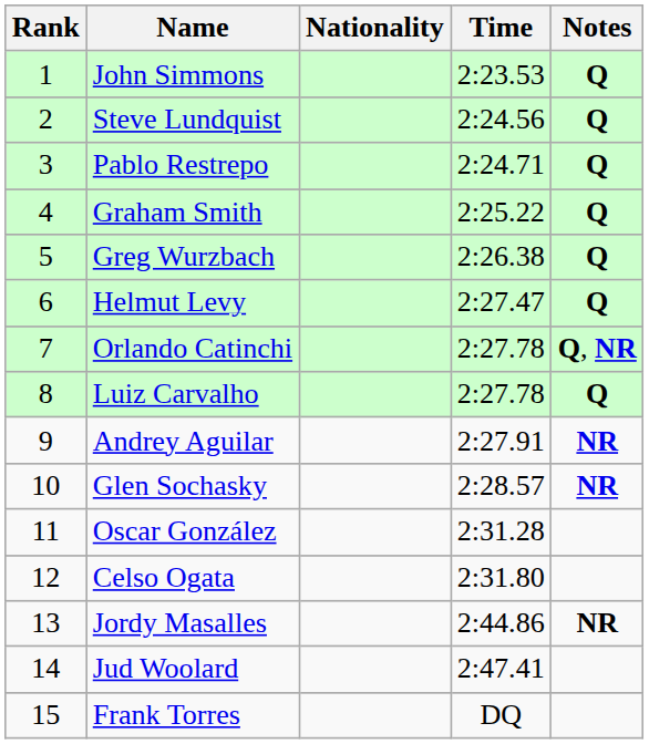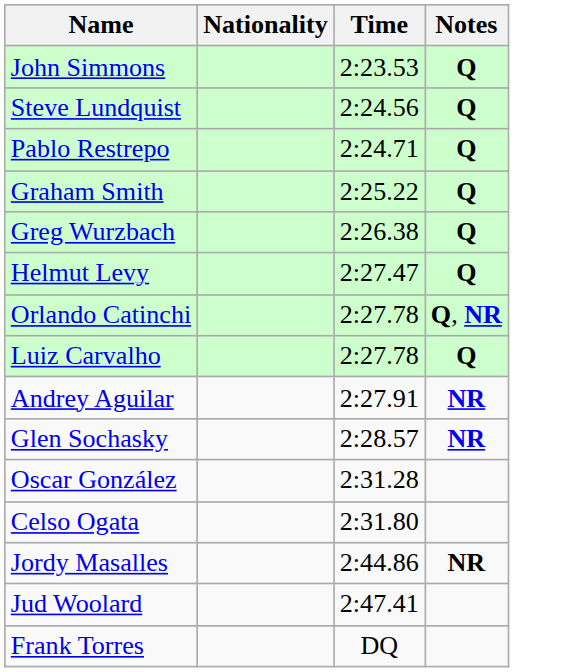 <table class="wikitable sortable" style="text-align:center">
 <tr>
-<th>Rank</th>
 <th>Name</th>
 <th>Nationality</th>
 <th>Time</th>
 <th>Notes</th>
 </tr>
 <tr bgcolor=ccffcc>
-<td>1</td>
 <td align=left><a href='#'>John Simmons</a></td>
 <td align=left></td>
 <td>2:23.53</td>
 <td><strong>Q</strong></td>
 </tr>
 <tr bgcolor=ccffcc>
-<td>2</td>
 <td align=left><a href='#'>Steve Lundquist</a></td>
 <td align=left></td>
 <td>2:24.56</td>
 <td><strong>Q</strong></td>
 </tr>
 <tr bgcolor=ccffcc>
-<td>3</td>
 <td align=left><a href='#'>Pablo Restrepo</a></td>
 <td align=left></td>
 <td>2:24.71</td>
 <td><strong>Q</strong></td>
 </tr>
 <tr bgcolor=ccffcc>
-<td>4</td>
 <td align=left><a href='#'>Graham Smith</a></td>
 <td align=left></td>
 <td>2:25.22</td>
 <td><strong>Q</strong></td>
 </tr>
 <tr bgcolor=ccffcc>
-<td>5</td>
 <td align=left><a href='#'>Greg Wurzbach</a></td>
 <td align=left></td>
 <td>2:26.38</td>
 <td><strong>Q</strong></td>
 </tr>
 <tr bgcolor=ccffcc>
-<td>6</td>
 <td align=left><a href='#'>Helmut Levy</a></td>
 <td align=left></td>
 <td>2:27.47</td>
 <td><strong>Q</strong></td>
 </tr>
 <tr bgcolor=ccffcc>
-<td>7</td>
 <td align=left><a href='#'>Orlando Catinchi</a></td>
 <td align=left></td>
 <td>2:27.78</td>
 <td><strong>Q</strong>, <strong><a href='#'>NR</a></strong></td>
 </tr>
 <tr bgcolor=ccffcc>
-<td>8</td>
 <td align=left><a href='#'>Luiz Carvalho</a></td>
 <td align=left></td>
 <td>2:27.78</td>
 <td><strong>Q</strong></td>
 </tr>
 <tr>
-<td>9</td>
 <td align=left><a href='#'>Andrey Aguilar</a></td>
 <td align=left></td>
 <td>2:27.91</td>
 <td><strong><a href='#'>NR</a></strong></td>
 </tr>
 <tr>
-<td>10</td>
 <td align=left><a href='#'>Glen Sochasky</a></td>
 <td align=left></td>
 <td>2:28.57</td>
 <td><strong><a href='#'>NR</a></strong></td>
 </tr>
 <tr>
-<td>11</td>
 <td align=left><a href='#'>Oscar González</a></td>
 <td align=left></td>
 <td>2:31.28</td>
 <td></td>
 </tr>
 <tr>
-<td>12</td>
 <td align=left><a href='#'>Celso Ogata</a></td>
 <td align=left></td>
 <td>2:31.80</td>
 <td></td>
 </tr>
 <tr>
-<td>13</td>
 <td align=left><a href='#'>Jordy Masalles</a></td>
 <td align=left></td>
 <td>2:44.86</td>
 <td><strong>NR</strong></td>
 </tr>
 <tr>
-<td>14</td>
 <td align=left><a href='#'>Jud Woolard</a></td>
 <td align=left></td>
 <td>2:47.41</td>
 <td></td>
 </tr>
 <tr>
-<td>15</td>
 <td align=left><a href='#'>Frank Torres</a></td>
 <td align=left></td>
 <td>DQ</td>
 <td></td>
 </tr>
 </table>
